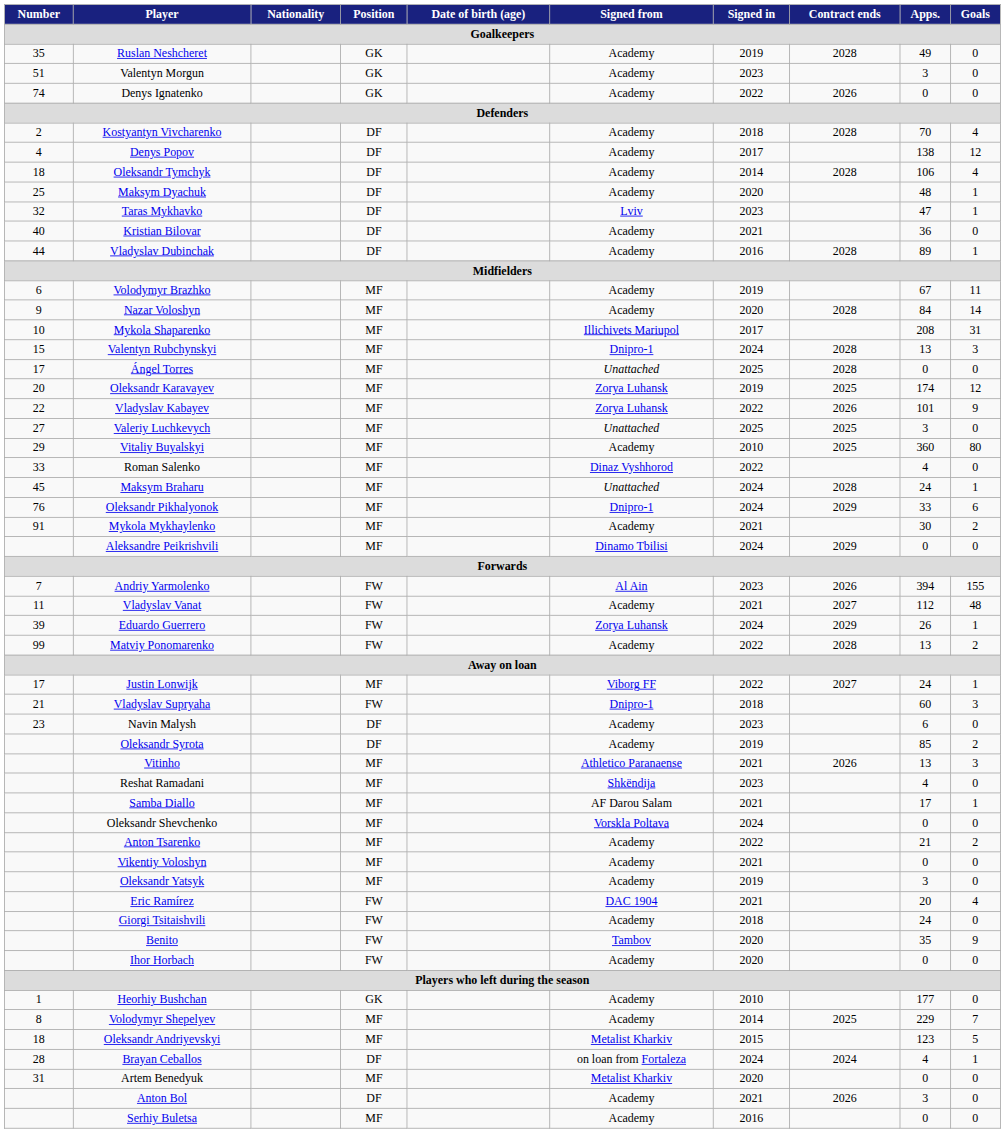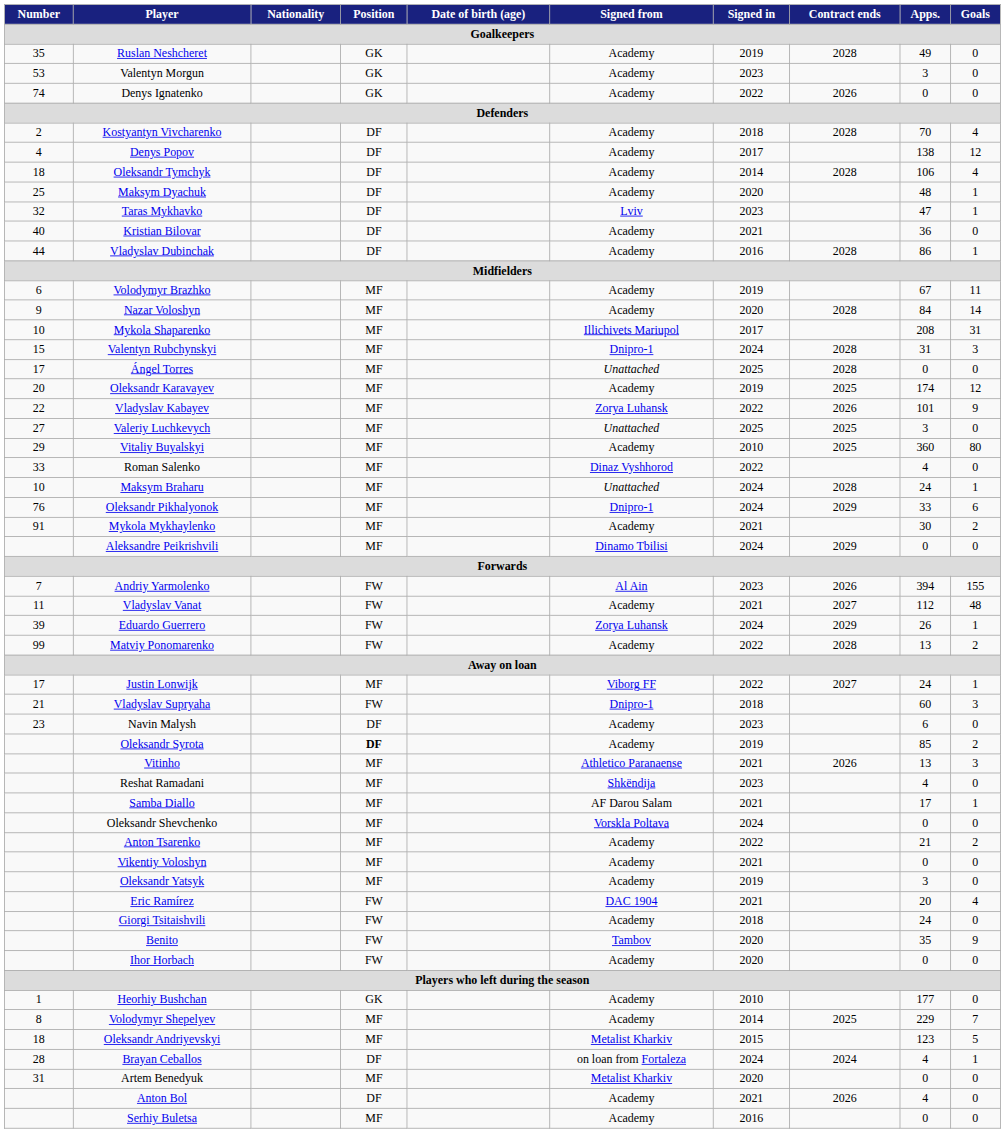 <table class="wikitable"  style="text-align:center; font-size:90%; width:95%;">
 <tr>
 <th style="background:#19217F; color:white; text-align:center;">Number</th>
 <th style="background:#19217F; color:white; text-align:center;">Player</th>
 <th style="background:#19217F; color:white; text-align:center;">Nationality</th>
 <th style="background:#19217F; color:white; text-align:center;">Position</th>
 <th style="background:#19217F; color:white; text-align:center;">Date of birth (age)</th>
 <th style="background:#19217F; color:white; text-align:center;">Signed from</th>
 <th style="background:#19217F; color:white; text-align:center;">Signed in</th>
 <th style="background:#19217F; color:white; text-align:center;">Contract ends</th>
 <th style="background:#19217F; color:white; text-align:center;">Apps.</th>
 <th style="background:#19217F; color:white; text-align:center;">Goals</th>
 </tr>
 <tr>
 <th colspan="11"  style="background:#dcdcdc; text-align:center;">Goalkeepers</th>
 </tr>
 <tr>
 <td>35</td>
 <td><a href='#'>Ruslan Neshcheret</a></td>
 <td></td>
 <td>GK</td>
 <td></td>
 <td>Academy</td>
 <td>2019</td>
 <td>2028</td>
 <td>49</td>
 <td>0</td>
 </tr>
 <tr>
-<td>51</td>
+<td>53</td>
 <td>Valentyn Morgun</td>
 <td></td>
 <td>GK</td>
 <td></td>
 <td>Academy</td>
 <td>2023</td>
 <td></td>
 <td>3</td>
 <td>0</td>
 </tr>
 <tr>
 <td>74</td>
 <td>Denys Ignatenko</td>
 <td></td>
 <td>GK</td>
 <td></td>
 <td>Academy</td>
 <td>2022</td>
 <td>2026</td>
 <td>0</td>
 <td>0</td>
 </tr>
 <tr>
 <th colspan="11"  style="background:#dcdcdc; text-align:center;">Defenders</th>
 </tr>
 <tr>
 <td>2</td>
 <td><a href='#'>Kostyantyn Vivcharenko</a></td>
 <td></td>
 <td>DF</td>
 <td></td>
 <td>Academy</td>
 <td>2018</td>
 <td>2028</td>
 <td>70</td>
 <td>4</td>
 </tr>
 <tr>
 <td>4</td>
 <td><a href='#'>Denys Popov</a></td>
 <td></td>
 <td>DF</td>
 <td></td>
 <td>Academy</td>
 <td>2017</td>
 <td></td>
 <td>138</td>
 <td>12</td>
 </tr>
 <tr>
 <td>18</td>
 <td><a href='#'>Oleksandr Tymchyk</a></td>
 <td></td>
 <td>DF</td>
 <td></td>
 <td>Academy</td>
 <td>2014</td>
 <td>2028</td>
 <td>106</td>
 <td>4</td>
 </tr>
 <tr>
 <td>25</td>
 <td><a href='#'>Maksym Dyachuk</a></td>
 <td></td>
 <td>DF</td>
 <td></td>
 <td>Academy</td>
 <td>2020</td>
 <td></td>
 <td>48</td>
 <td>1</td>
 </tr>
 <tr>
 <td>32</td>
 <td><a href='#'>Taras Mykhavko</a></td>
 <td></td>
 <td>DF</td>
 <td></td>
 <td><a href='#'>Lviv</a></td>
 <td>2023</td>
 <td></td>
 <td>47</td>
 <td>1</td>
 </tr>
 <tr>
 <td>40</td>
 <td><a href='#'>Kristian Bilovar</a></td>
 <td></td>
 <td>DF</td>
 <td></td>
 <td>Academy</td>
 <td>2021</td>
 <td></td>
 <td>36</td>
 <td>0</td>
 </tr>
 <tr>
 <td>44</td>
 <td><a href='#'>Vladyslav Dubinchak</a></td>
 <td></td>
 <td>DF</td>
 <td></td>
 <td>Academy</td>
 <td>2016</td>
 <td>2028</td>
-<td>89</td>
+<td>86</td>
 <td>1</td>
 </tr>
 <tr>
 <th colspan="11"  style="background:#dcdcdc; text-align:center;">Midfielders</th>
 </tr>
 <tr>
 <td>6</td>
 <td><a href='#'>Volodymyr Brazhko</a></td>
 <td></td>
 <td>MF</td>
 <td></td>
 <td>Academy</td>
 <td>2019</td>
 <td></td>
 <td>67</td>
 <td>11</td>
 </tr>
 <tr>
 <td>9</td>
 <td><a href='#'>Nazar Voloshyn</a></td>
 <td></td>
 <td>MF</td>
 <td></td>
 <td>Academy</td>
 <td>2020</td>
 <td>2028</td>
 <td>84</td>
 <td>14</td>
 </tr>
 <tr>
 <td>10</td>
 <td><a href='#'>Mykola Shaparenko</a></td>
 <td></td>
 <td>MF</td>
 <td></td>
 <td><a href='#'>Illichivets Mariupol</a></td>
 <td>2017</td>
 <td></td>
 <td>208</td>
 <td>31</td>
 </tr>
 <tr>
 <td>15</td>
 <td><a href='#'>Valentyn Rubchynskyi</a></td>
 <td></td>
 <td>MF</td>
 <td></td>
 <td><a href='#'>Dnipro-1</a></td>
 <td>2024</td>
 <td>2028</td>
-<td>13</td>
+<td>31</td>
 <td>3</td>
 </tr>
 <tr>
 <td>17</td>
 <td><a href='#'>Ángel Torres</a></td>
 <td></td>
 <td>MF</td>
 <td></td>
 <td><em>Unattached</em></td>
 <td>2025</td>
 <td>2028</td>
 <td>0</td>
 <td>0</td>
 </tr>
 <tr>
 <td>20</td>
 <td><a href='#'>Oleksandr Karavayev</a></td>
 <td></td>
 <td>MF</td>
 <td></td>
-<td><a href='#'>Zorya Luhansk</a></td>
+<td>Academy</td>
 <td>2019</td>
 <td>2025</td>
 <td>174</td>
 <td>12</td>
 </tr>
 <tr>
 <td>22</td>
 <td><a href='#'>Vladyslav Kabayev</a></td>
 <td></td>
 <td>MF</td>
 <td></td>
 <td><a href='#'>Zorya Luhansk</a></td>
 <td>2022</td>
 <td>2026</td>
 <td>101</td>
 <td>9</td>
 </tr>
 <tr>
 <td>27</td>
 <td><a href='#'>Valeriy Luchkevych</a></td>
 <td></td>
 <td>MF</td>
 <td></td>
 <td><em>Unattached</em></td>
 <td>2025</td>
 <td>2025</td>
 <td>3</td>
 <td>0</td>
 </tr>
 <tr>
 <td>29</td>
 <td><a href='#'>Vitaliy Buyalskyi</a></td>
 <td></td>
 <td>MF</td>
 <td></td>
 <td>Academy</td>
 <td>2010</td>
 <td>2025</td>
 <td>360</td>
 <td>80</td>
 </tr>
 <tr>
 <td>33</td>
 <td>Roman Salenko</td>
 <td></td>
 <td>MF</td>
 <td></td>
 <td><a href='#'>Dinaz Vyshhorod</a></td>
 <td>2022</td>
 <td></td>
 <td>4</td>
 <td>0</td>
 </tr>
 <tr>
-<td>45</td>
+<td>10</td>
 <td><a href='#'>Maksym Braharu</a></td>
 <td></td>
 <td>MF</td>
 <td></td>
 <td><em>Unattached</em></td>
 <td>2024</td>
 <td>2028</td>
 <td>24</td>
 <td>1</td>
 </tr>
 <tr>
 <td>76</td>
 <td><a href='#'>Oleksandr Pikhalyonok</a></td>
 <td></td>
 <td>MF</td>
 <td></td>
 <td><a href='#'>Dnipro-1</a></td>
 <td>2024</td>
 <td>2029</td>
 <td>33</td>
 <td>6</td>
 </tr>
 <tr>
 <td>91</td>
 <td><a href='#'>Mykola Mykhaylenko</a></td>
 <td></td>
 <td>MF</td>
 <td></td>
 <td>Academy</td>
 <td>2021</td>
 <td></td>
 <td>30</td>
 <td>2</td>
 </tr>
 <tr>
 <td></td>
 <td><a href='#'>Aleksandre Peikrishvili</a></td>
 <td></td>
 <td>MF</td>
 <td></td>
 <td><a href='#'>Dinamo Tbilisi</a></td>
 <td>2024</td>
 <td>2029</td>
 <td>0</td>
 <td>0</td>
 </tr>
 <tr>
 <th colspan="11"  style="background:#dcdcdc; text-align:center;">Forwards</th>
 </tr>
 <tr>
 <td>7</td>
 <td><a href='#'>Andriy Yarmolenko</a></td>
 <td></td>
 <td>FW</td>
 <td></td>
 <td><a href='#'>Al Ain</a></td>
 <td>2023</td>
 <td>2026</td>
 <td>394</td>
 <td>155</td>
 </tr>
 <tr>
 <td>11</td>
 <td><a href='#'>Vladyslav Vanat</a></td>
 <td></td>
 <td>FW</td>
 <td></td>
 <td>Academy</td>
 <td>2021</td>
 <td>2027</td>
 <td>112</td>
 <td>48</td>
 </tr>
 <tr>
 <td>39</td>
 <td><a href='#'>Eduardo Guerrero</a></td>
 <td></td>
 <td>FW</td>
 <td></td>
 <td><a href='#'>Zorya Luhansk</a></td>
 <td>2024</td>
 <td>2029</td>
 <td>26</td>
 <td>1</td>
 </tr>
 <tr>
 <td>99</td>
 <td><a href='#'>Matviy Ponomarenko</a></td>
 <td></td>
 <td>FW</td>
 <td></td>
 <td>Academy</td>
 <td>2022</td>
 <td>2028</td>
 <td>13</td>
 <td>2</td>
 </tr>
 <tr>
 <th colspan="11"  style="background:#dcdcdc; text-align:center;">Away on loan</th>
 </tr>
 <tr>
 <td>17</td>
 <td><a href='#'>Justin Lonwijk</a></td>
 <td></td>
 <td>MF</td>
 <td></td>
 <td><a href='#'>Viborg FF</a></td>
 <td>2022</td>
 <td>2027</td>
 <td>24</td>
 <td>1</td>
 </tr>
 <tr>
 <td>21</td>
 <td><a href='#'>Vladyslav Supryaha</a></td>
 <td></td>
 <td>FW</td>
 <td></td>
 <td><a href='#'>Dnipro-1</a></td>
 <td>2018</td>
 <td></td>
 <td>60</td>
 <td>3</td>
 </tr>
 <tr>
 <td>23</td>
 <td>Navin Malysh</td>
 <td></td>
 <td>DF</td>
 <td></td>
 <td>Academy</td>
 <td>2023</td>
 <td></td>
 <td>6</td>
 <td>0</td>
 </tr>
 <tr>
 <td></td>
 <td><a href='#'>Oleksandr Syrota</a></td>
 <td></td>
-<td>DF</td>
+<td><strong>DF</strong></td>
 <td></td>
 <td>Academy</td>
 <td>2019</td>
 <td></td>
 <td>85</td>
 <td>2</td>
 </tr>
 <tr>
 <td></td>
 <td><a href='#'>Vitinho</a></td>
 <td></td>
 <td>MF</td>
 <td></td>
 <td><a href='#'>Athletico Paranaense</a></td>
 <td>2021</td>
 <td>2026</td>
 <td>13</td>
 <td>3</td>
 </tr>
 <tr>
 <td></td>
 <td>Reshat Ramadani</td>
 <td></td>
 <td>MF</td>
 <td></td>
 <td><a href='#'>Shkëndija</a></td>
 <td>2023</td>
 <td></td>
 <td>4</td>
 <td>0</td>
 </tr>
 <tr>
 <td></td>
 <td><a href='#'>Samba Diallo</a></td>
 <td></td>
 <td>MF</td>
 <td></td>
 <td>AF Darou Salam</td>
 <td>2021</td>
 <td></td>
 <td>17</td>
 <td>1</td>
 </tr>
 <tr>
 <td></td>
 <td>Oleksandr Shevchenko</td>
 <td></td>
 <td>MF</td>
 <td></td>
 <td><a href='#'>Vorskla Poltava</a></td>
 <td>2024</td>
 <td></td>
 <td>0</td>
 <td>0</td>
 </tr>
 <tr>
 <td></td>
 <td><a href='#'>Anton Tsarenko</a></td>
 <td></td>
 <td>MF</td>
 <td></td>
 <td>Academy</td>
 <td>2022</td>
 <td></td>
 <td>21</td>
 <td>2</td>
 </tr>
 <tr>
 <td></td>
 <td><a href='#'>Vikentiy Voloshyn</a></td>
 <td></td>
 <td>MF</td>
 <td></td>
 <td>Academy</td>
 <td>2021</td>
 <td></td>
 <td>0</td>
 <td>0</td>
 </tr>
 <tr>
 <td></td>
 <td><a href='#'>Oleksandr Yatsyk</a></td>
 <td></td>
 <td>MF</td>
 <td></td>
 <td>Academy</td>
 <td>2019</td>
 <td></td>
 <td>3</td>
 <td>0</td>
 </tr>
 <tr>
 <td></td>
 <td><a href='#'>Eric Ramírez</a></td>
 <td></td>
 <td>FW</td>
 <td></td>
 <td><a href='#'>DAC 1904</a></td>
 <td>2021</td>
 <td></td>
 <td>20</td>
 <td>4</td>
 </tr>
 <tr>
 <td></td>
 <td><a href='#'>Giorgi Tsitaishvili</a></td>
 <td></td>
 <td>FW</td>
 <td></td>
 <td>Academy</td>
 <td>2018</td>
 <td></td>
 <td>24</td>
 <td>0</td>
 </tr>
 <tr>
 <td></td>
 <td><a href='#'>Benito</a></td>
 <td></td>
 <td>FW</td>
 <td></td>
 <td><a href='#'>Tambov</a></td>
 <td>2020</td>
 <td></td>
 <td>35</td>
 <td>9</td>
 </tr>
 <tr>
 <td></td>
 <td><a href='#'>Ihor Horbach</a></td>
 <td></td>
 <td>FW</td>
 <td></td>
 <td>Academy</td>
 <td>2020</td>
 <td></td>
 <td>0</td>
 <td>0</td>
 </tr>
 <tr>
 <th colspan="11"  style="background:#dcdcdc; text-align:center;">Players who left during the season</th>
 </tr>
 <tr>
 <td>1</td>
 <td><a href='#'>Heorhiy Bushchan</a></td>
 <td></td>
 <td>GK</td>
 <td></td>
 <td>Academy</td>
 <td>2010</td>
 <td></td>
 <td>177</td>
 <td>0</td>
 </tr>
 <tr>
 <td>8</td>
 <td><a href='#'>Volodymyr Shepelyev</a></td>
 <td></td>
 <td>MF</td>
 <td></td>
 <td>Academy</td>
 <td>2014</td>
 <td>2025</td>
 <td>229</td>
 <td>7</td>
 </tr>
 <tr>
 <td>18</td>
 <td><a href='#'>Oleksandr Andriyevskyi</a></td>
 <td></td>
 <td>MF</td>
 <td></td>
 <td><a href='#'>Metalist Kharkiv</a></td>
 <td>2015</td>
 <td></td>
 <td>123</td>
 <td>5</td>
 </tr>
 <tr>
 <td>28</td>
 <td><a href='#'>Brayan Ceballos</a></td>
 <td></td>
 <td>DF</td>
 <td></td>
 <td>on loan from <a href='#'>Fortaleza</a></td>
 <td>2024</td>
 <td>2024</td>
 <td>4</td>
 <td>1</td>
 </tr>
 <tr>
 <td>31</td>
 <td>Artem Benedyuk</td>
 <td></td>
 <td>MF</td>
 <td></td>
 <td><a href='#'>Metalist Kharkiv</a></td>
 <td>2020</td>
 <td></td>
 <td>0</td>
 <td>0</td>
 </tr>
 <tr>
 <td></td>
 <td><a href='#'>Anton Bol</a></td>
 <td></td>
 <td>DF</td>
 <td></td>
 <td>Academy</td>
 <td>2021</td>
 <td>2026</td>
-<td>3</td>
+<td>4</td>
 <td>0</td>
 </tr>
 <tr>
 <td></td>
 <td><a href='#'>Serhiy Buletsa</a></td>
 <td></td>
 <td>MF</td>
 <td></td>
 <td>Academy</td>
 <td>2016</td>
 <td></td>
 <td>0</td>
 <td>0</td>
 </tr>
 </table>
